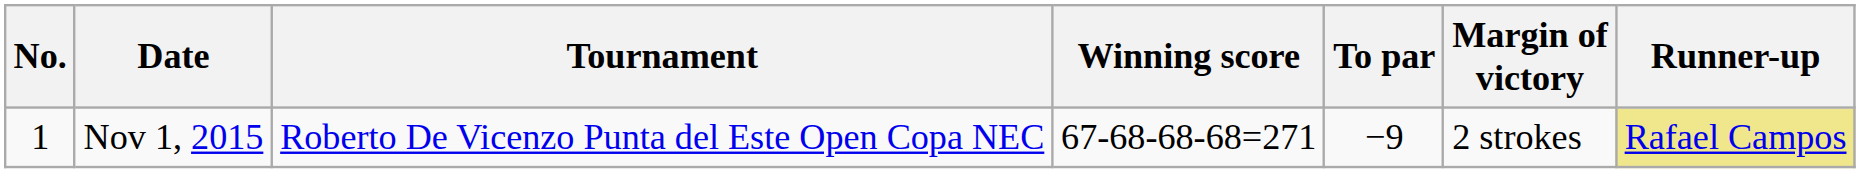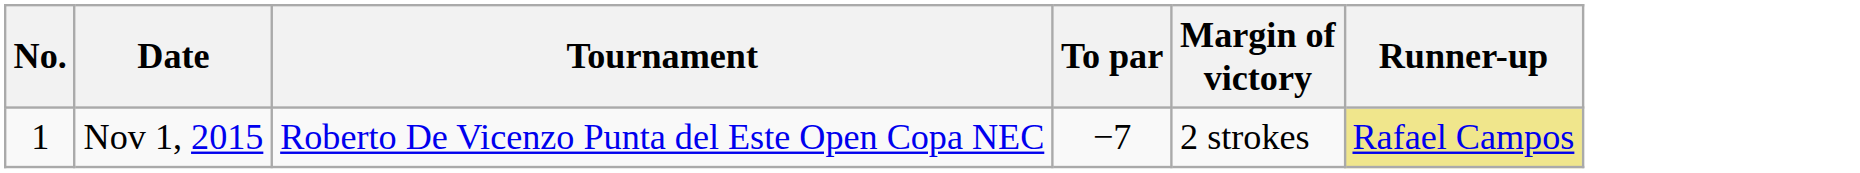 <table class="wikitable" style="font-size:95%;">
 <tr>
 <th>No.</th>
 <th>Date</th>
 <th>Tournament</th>
-<th>Winning score</th>
 <th>To par</th>
 <th>Margin of<br>victory</th>
 <th>Runner-up</th>
 </tr>
 <tr>
 <td align=center>1</td>
 <td align=right>Nov 1, <a href='#'>2015</a></td>
 <td><a href='#'>Roberto De Vicenzo Punta del Este Open Copa NEC</a></td>
-<td>67-68-68-68=271</td>
-<td align=center>−9</td>
+<td align=center>−7</td>
 <td>2 strokes</td>
 <td style="background: khaki;"> <a href='#'>Rafael Campos</a></td>
 </tr>
 </table>
